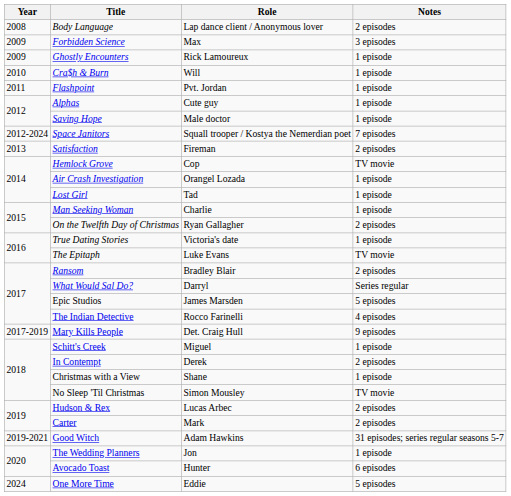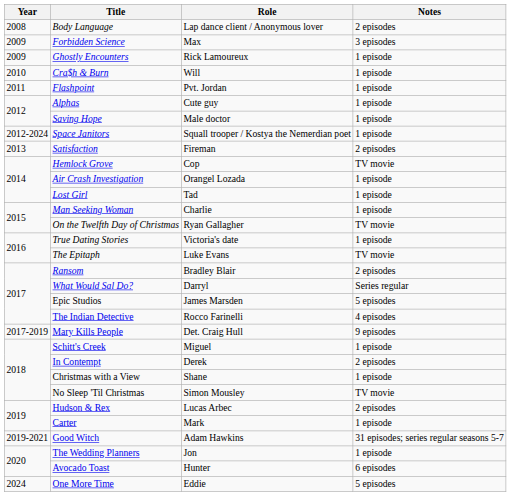 <table class="wikitable sortable">
 <tr>
 <th>Year</th>
 <th>Title</th>
 <th>Role</th>
 <th class="unsortable">Notes</th>
 </tr>
 <tr>
 <td>2008</td>
 <td><em>Body Language</em></td>
 <td>Lap dance client / Anonymous lover</td>
 <td>2 episodes</td>
 </tr>
 <tr>
 <td>2009</td>
 <td><em><a href='#'>Forbidden Science</a></em></td>
 <td>Max</td>
 <td>3 episodes</td>
 </tr>
 <tr>
 <td>2009</td>
 <td><em><a href='#'>Ghostly Encounters</a></em></td>
 <td>Rick Lamoureux</td>
 <td>1 episode</td>
 </tr>
 <tr>
 <td>2010</td>
 <td><em><a href='#'>Cra$h & Burn</a></em></td>
 <td>Will</td>
 <td>1 episode</td>
 </tr>
 <tr>
 <td>2011</td>
 <td><em><a href='#'>Flashpoint</a></em></td>
 <td>Pvt. Jordan</td>
 <td>1 episode</td>
 </tr>
 <tr>
 <td rowspan=2>2012</td>
 <td><em><a href='#'>Alphas</a></em></td>
 <td>Cute guy</td>
 <td>1 episode</td>
 </tr>
 <tr>
 <td><em><a href='#'>Saving Hope</a></em></td>
 <td>Male doctor</td>
 <td>1 episode</td>
 </tr>
 <tr>
 <td>2012-2024</td>
 <td><em><a href='#'>Space Janitors</a></em></td>
 <td>Squall trooper / Kostya the Nemerdian poet</td>
-<td>7 episodes</td>
+<td>1 episode</td>
 </tr>
 <tr>
 <td>2013</td>
 <td><em><a href='#'>Satisfaction</a></em></td>
 <td>Fireman</td>
 <td>2 episodes</td>
 </tr>
 <tr>
 <td rowspan=3>2014</td>
 <td><em><a href='#'>Hemlock Grove</a></em></td>
 <td>Cop</td>
 <td>TV movie</td>
 </tr>
 <tr>
 <td><em><a href='#'>Air Crash Investigation</a></em></td>
 <td>Orangel Lozada</td>
 <td>1 episode</td>
 </tr>
 <tr>
 <td><em><a href='#'>Lost Girl</a></em></td>
 <td>Tad</td>
 <td>1 episode</td>
 </tr>
 <tr>
 <td rowspan=2>2015</td>
 <td><em><a href='#'>Man Seeking Woman</a></em></td>
 <td>Charlie</td>
 <td>1 episode</td>
 </tr>
 <tr>
 <td><em>On the Twelfth Day of Christmas</em></td>
 <td>Ryan Gallagher</td>
-<td>2 episodes</td>
+<td>TV movie</td>
 </tr>
 <tr>
 <td rowspan=2>2016</td>
 <td><em>True Dating Stories</em></td>
 <td>Victoria's date</td>
 <td>1 episode</td>
 </tr>
 <tr>
 <td data-sort-value="Epitaph, The"><em>The Epitaph</em></td>
 <td>Luke Evans</td>
 <td>TV movie</td>
 </tr>
 <tr>
 <td rowspan=4>2017</td>
 <td><em><a href='#'>Ransom</a></em></td>
 <td>Bradley Blair</td>
 <td>2 episodes</td>
 </tr>
 <tr>
 <td><em><a href='#'>What Would Sal Do?</a></td>
 <td>Darryl</td>
 <td>Series regular</td>
 </tr>
 <tr>
 <td></em>Epic Studios<em></td>
 <td>James Marsden</td>
 <td>5 episodes</td>
 </tr>
 <tr>
 <td data-sort-value="Indian Detective, The"></em><a href='#'>The Indian Detective</a><em></td>
 <td>Rocco Farinelli</td>
 <td>4 episodes</td>
 </tr>
 <tr>
 <td>2017-2019</td>
 <td></em><a href='#'>Mary Kills People</a><em></td>
 <td>Det. Craig Hull</td>
 <td>9 episodes</td>
 </tr>
 <tr>
 <td rowspan=4>2018</td>
 <td></em><a href='#'>Schitt's Creek</a><em></td>
 <td>Miguel</td>
 <td>1 episode</td>
 </tr>
 <tr>
 <td></em><a href='#'>In Contempt</a><em></td>
 <td>Derek</td>
 <td>2 episodes</td>
 </tr>
 <tr>
 <td></em>Christmas with a View<em></td>
 <td>Shane</td>
 <td>1 episode</td>
 </tr>
 <tr>
 <td></em>No Sleep 'Til Christmas<em></td>
 <td>Simon Mousley</td>
 <td>TV movie</td>
 </tr>
 <tr>
 <td rowspan=2>2019</td>
 <td></em><a href='#'>Hudson & Rex</a><em></td>
 <td>Lucas Arbec</td>
 <td>2 episodes</td>
 </tr>
 <tr>
 <td></em><a href='#'>Carter</a><em></td>
 <td>Mark</td>
-<td>2 episodes</td>
+<td>1 episode</td>
 </tr>
 <tr>
 <td>2019-2021</td>
 <td></em><a href='#'>Good Witch</a><em></td>
 <td>Adam Hawkins</td>
 <td>31 episodes; series regular seasons 5-7</td>
 </tr>
 <tr>
 <td rowspan=2>2020</td>
 <td data-sort-value="Wedding Planners, The"></em><a href='#'>The Wedding Planners</a><em></td>
 <td>Jon</td>
 <td>1 episode</td>
 </tr>
 <tr>
 <td></em><a href='#'>Avocado Toast</a><em></td>
 <td>Hunter</td>
 <td>6 episodes</td>
 </tr>
 <tr>
 <td>2024</td>
 <td></em><a href='#'>One More Time</a><em></td>
 <td>Eddie</td>
 <td>5 episodes</td>
 </tr>
 </table>
